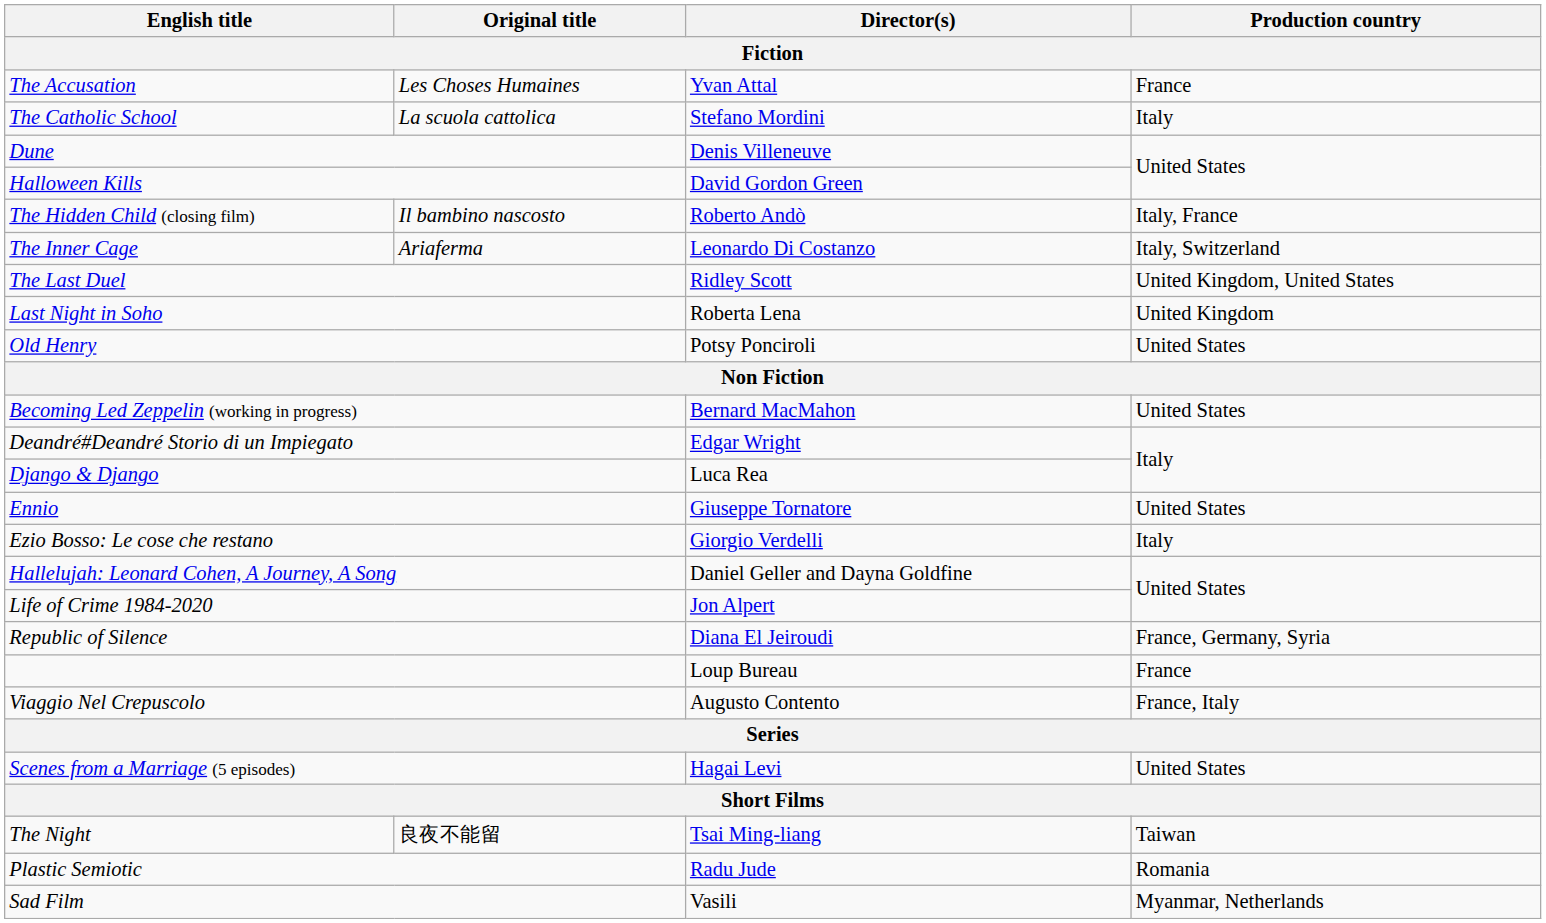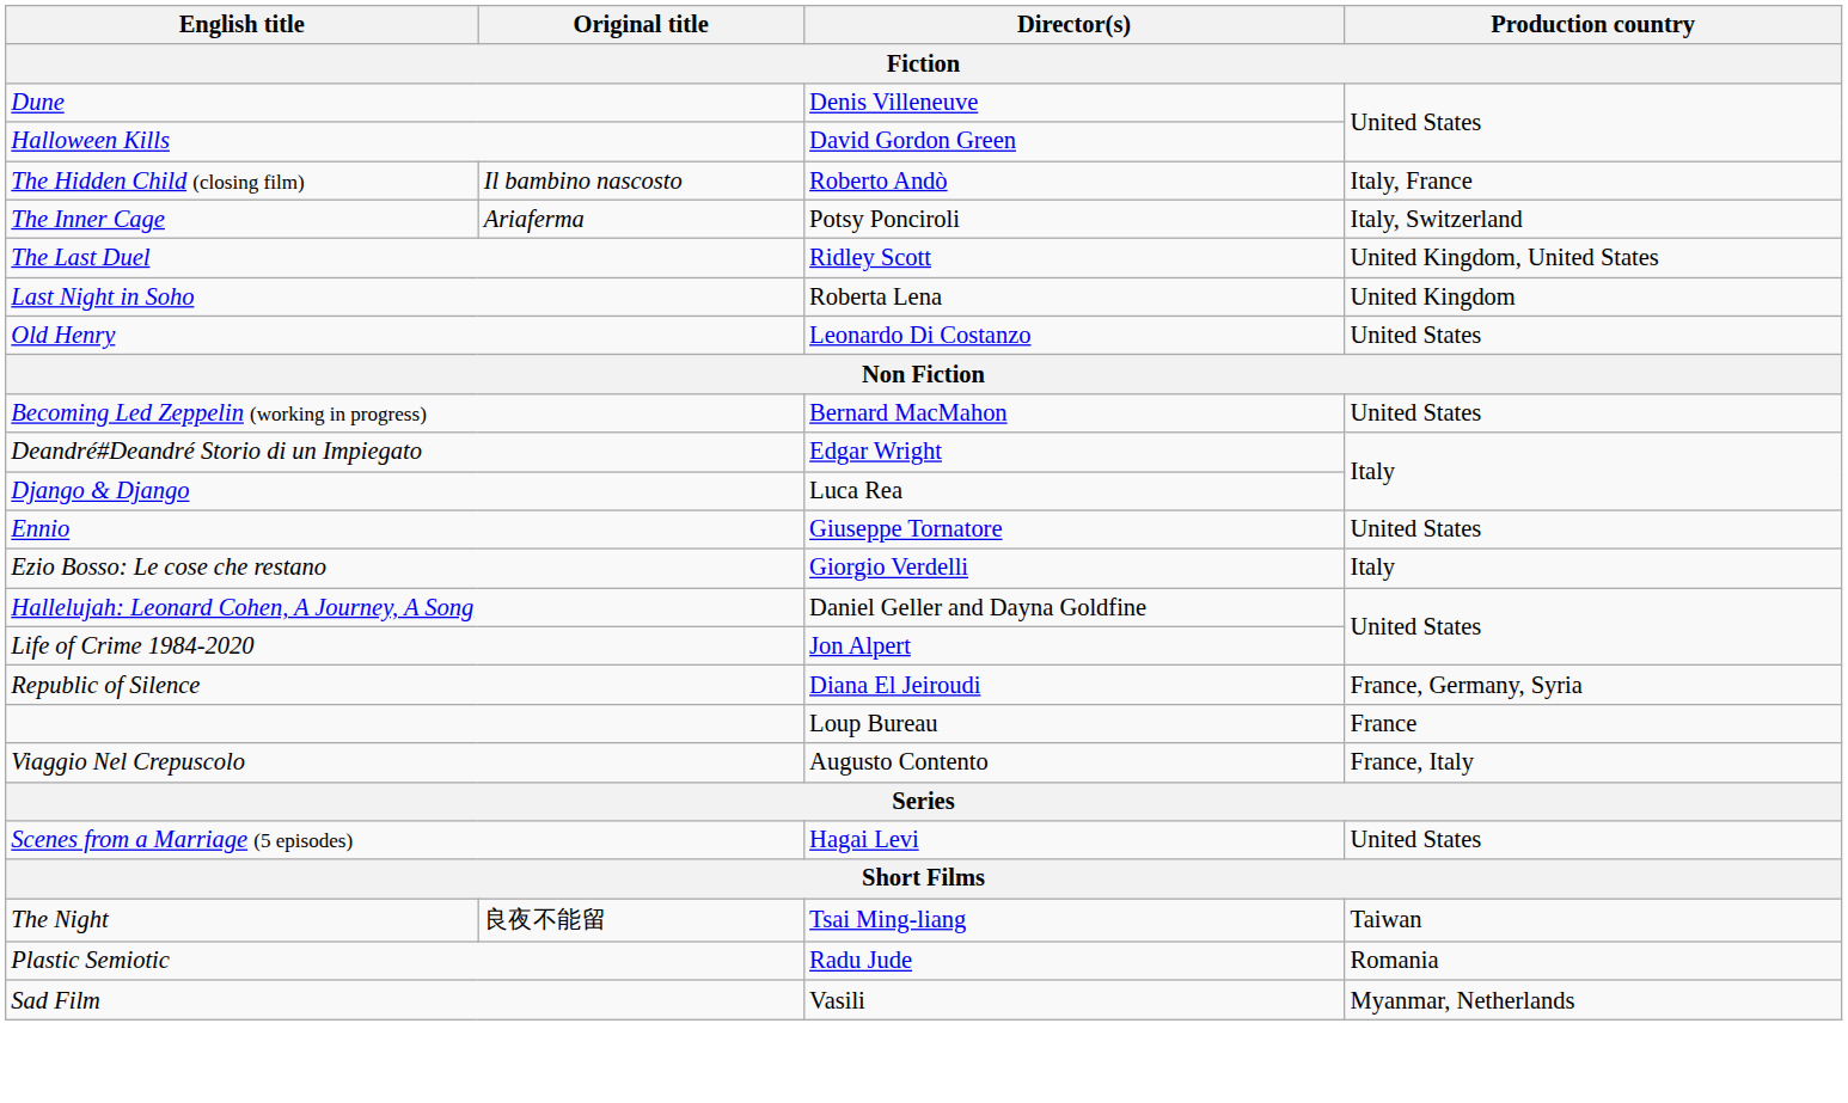 <table class="wikitable" style="width:95%; margin-bottom:2px">
 <tr>
 <th>English title</th>
 <th>Original title</th>
 <th>Director(s)</th>
 <th>Production country</th>
 </tr>
 <tr>
 <th colspan=4>Fiction</th>
-</tr>
-<tr>
-<td><em><a href='#'>The Accusation</a></em></td>
-<td><em>Les Choses Humaines</em></td>
-<td><a href='#'>Yvan Attal</a></td>
-<td>France</td>
-</tr>
-<tr>
-<td><em><a href='#'>The Catholic School</a></em></td>
-<td><em>La scuola cattolica</em></td>
-<td><a href='#'>Stefano Mordini</a></td>
-<td>Italy</td>
 </tr>
 <tr>
 <td colspan="2"><em><a href='#'>Dune</a></em></td>
 <td data-sort-value="Villeneuve"><a href='#'>Denis Villeneuve</a></td>
 <td rowspan="2">United States</td>
 </tr>
 <tr>
 <td colspan="2"><em><a href='#'>Halloween Kills</a></em></td>
 <td data-sort-value="Green"><a href='#'>David Gordon Green</a></td>
 </tr>
 <tr>
 <td><em><a href='#'>The Hidden Child</a></em> <small>(closing film)</small></td>
 <td><em>Il bambino nascosto</em></td>
 <td><a href='#'>Roberto Andò</a></td>
 <td>Italy, France</td>
 </tr>
 <tr>
 <td><em><a href='#'>The Inner Cage</a></em></td>
 <td><em>Ariaferma</em></td>
-<td><a href='#'>Leonardo Di Costanzo</a></td>
+<td>Potsy Ponciroli</td>
 <td>Italy, Switzerland</td>
 </tr>
 <tr>
 <td colspan="2"><em><a href='#'>The Last Duel</a></em></td>
 <td data-sort-value="Scott"><a href='#'>Ridley Scott</a></td>
 <td>United Kingdom, United States</td>
 </tr>
 <tr>
 <td colspan="2"><em><a href='#'>Last Night in Soho</a></em></td>
 <td>Roberta Lena</td>
 <td>United Kingdom</td>
 </tr>
 <tr>
 <td colspan="2"><em><a href='#'>Old Henry</a></em></td>
-<td>Potsy Ponciroli</td>
+<td><a href='#'>Leonardo Di Costanzo</a></td>
 <td>United States</td>
 </tr>
 <tr>
 <th colspan=4>Non Fiction</th>
 </tr>
 <tr>
 <td colspan="2"><em><a href='#'>Becoming Led Zeppelin</a></em> <small>(working in progress)</small></td>
 <td><a href='#'>Bernard MacMahon</a></td>
 <td>United States</td>
 </tr>
 <tr>
 <td colspan="2"><em>Deandré#Deandré Storio di un Impiegato</em></td>
 <td data-sort-value="Wright"><a href='#'>Edgar Wright</a></td>
 <td rowspan="2">Italy</td>
 </tr>
 <tr>
 <td colspan="2"><em><a href='#'>Django & Django</a></em></td>
 <td>Luca Rea</td>
 </tr>
 <tr>
 <td colspan="2"><em><a href='#'>Ennio</a></em></td>
 <td><a href='#'>Giuseppe Tornatore</a></td>
 <td>United States</td>
 </tr>
 <tr>
 <td colspan="2"><em>Ezio Bosso: Le cose che restano</em></td>
 <td><a href='#'>Giorgio Verdelli</a></td>
 <td>Italy</td>
 </tr>
 <tr>
 <td colspan="2"><em><a href='#'>Hallelujah: Leonard Cohen, A Journey, A Song</a></em></td>
 <td>Daniel Geller and Dayna Goldfine</td>
 <td rowspan="2">United States</td>
 </tr>
 <tr>
 <td colspan="2"><em>Life of Crime 1984-2020</em></td>
 <td><a href='#'>Jon Alpert</a></td>
 </tr>
 <tr>
 <td colspan="2"><em>Republic of Silence</em></td>
 <td><a href='#'>Diana El Jeiroudi</a></td>
 <td>France, Germany, Syria</td>
 </tr>
 <tr>
 <td colspan="2"><em></em></td>
 <td>Loup Bureau</td>
 <td>France</td>
 </tr>
 <tr>
 <td colspan="2"><em>Viaggio Nel Crepuscolo</em></td>
 <td>Augusto Contento</td>
 <td>France, Italy</td>
 </tr>
 <tr>
 <th colspan=4>Series</th>
 </tr>
 <tr>
 <td colspan="2"><em><a href='#'>Scenes from a Marriage</a></em> <small>(5 episodes)</small></td>
 <td><a href='#'>Hagai Levi</a></td>
 <td>United States</td>
 </tr>
 <tr>
 <th colspan="4">Short Films</th>
 </tr>
 <tr>
 <td><em>The Night</em></td>
 <td>良夜不能留</td>
 <td><a href='#'>Tsai Ming-liang</a></td>
 <td>Taiwan</td>
 </tr>
 <tr>
 <td colspan="2"><em>Plastic Semiotic</em></td>
 <td><a href='#'>Radu Jude</a></td>
 <td>Romania</td>
 </tr>
 <tr>
 <td colspan="2"><em>Sad Film</em></td>
 <td>Vasili</td>
 <td>Myanmar, Netherlands</td>
 </tr>
 </table>
